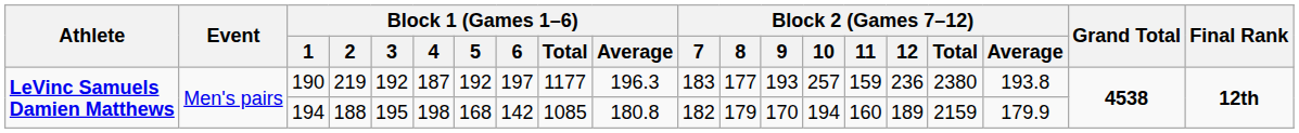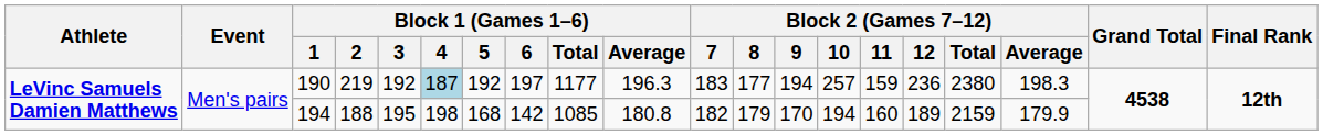 <table class="wikitable" border="1" style="font-size:90%">
 <tr>
 <th rowspan=2>Athlete</th>
 <th rowspan=2>Event</th>
 <th colspan=8>Block 1 (Games 1–6)</th>
 <th colspan=8>Block 2 (Games 7–12)</th>
 <th rowspan=2>Grand Total</th>
 <th rowspan=2>Final Rank</th>
 </tr>
 <tr>
 <th>1</th>
 <th>2</th>
 <th>3</th>
 <th>4</th>
 <th>5</th>
 <th>6</th>
 <th>Total</th>
 <th>Average</th>
 <th>7</th>
 <th>8</th>
 <th>9</th>
 <th>10</th>
 <th>11</th>
 <th>12</th>
 <th>Total</th>
 <th>Average</th>
 </tr>
 <tr>
 <td rowspan=2><strong><a href='#'>LeVinc Samuels</a> <br> <a href='#'>Damien Matthews</a></strong></td>
 <td rowspan=2><a href='#'>Men's pairs</a></td>
 <td align=center>190</td>
 <td align=center>219</td>
 <td align=center>192</td>
-<td align=center>187</td>
+<td align=center style="background: lightblue;">187</td>
 <td align=center>192</td>
 <td align=center>197</td>
 <td align=center>1177</td>
 <td align=center>196.3</td>
 <td align=center>183</td>
 <td align=center>177</td>
-<td align=center>193</td>
+<td align=center>194</td>
 <td align=center>257</td>
 <td align=center>159</td>
 <td align=center>236</td>
 <td align=center>2380</td>
-<td align=center>193.8</td>
+<td align=center>198.3</td>
 <td align=center rowspan=2> <strong>4538</strong></td>
 <td align=center rowspan=2> <strong>12th</strong></td>
 </tr>
 <tr>
 <td align=center>194</td>
 <td align=center>188</td>
 <td align=center>195</td>
 <td align=center>198</td>
 <td align=center>168</td>
 <td align=center>142</td>
 <td align=center>1085</td>
 <td align=center>180.8</td>
 <td align=center>182</td>
 <td align=center>179</td>
 <td align=center>170</td>
 <td align=center>194</td>
 <td align=center>160</td>
 <td align=center>189</td>
 <td align=center>2159</td>
 <td align=center>179.9</td>
 </tr>
 </table>
